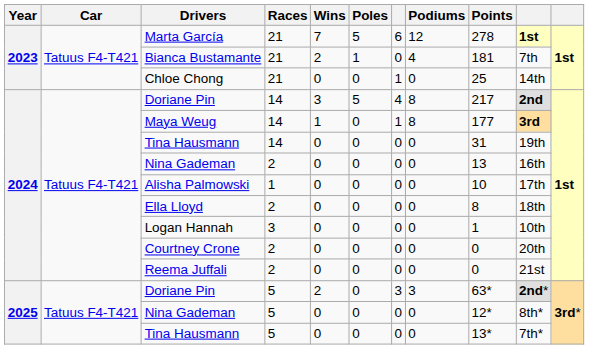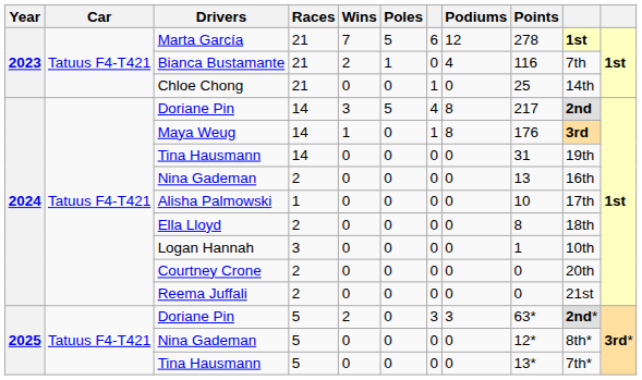 <table class="wikitable" style="font-size:85%;">
 <tr>
 <th>Year</th>
 <th>Car</th>
 <th>Drivers</th>
 <th>Races</th>
 <th>Wins</th>
 <th>Poles</th>
 <th></th>
 <th>Podiums</th>
 <th>Points</th>
 <th></th>
 <th></th>
 </tr>
 <tr>
 <th rowspan="3"><a href='#'>2023</a></th>
 <td rowspan="3"><a href='#'>Tatuus F4-T421</a></td>
 <td> <a href='#'>Marta García</a></td>
 <td>21</td>
 <td>7</td>
 <td>5</td>
 <td>6</td>
 <td>12</td>
 <td>278</td>
 <td style="background:#FFFFBF;"><strong>1st</strong></td>
 <td rowspan="3" style="background:#FFFFBF;"><strong>1st</strong></td>
 </tr>
 <tr>
 <td> <a href='#'>Bianca Bustamante</a></td>
 <td>21</td>
 <td>2</td>
 <td>1</td>
 <td>0</td>
 <td>4</td>
-<td>181</td>
+<td>116</td>
 <td>7th</td>
 </tr>
 <tr>
 <td> Chloe Chong</td>
 <td>21</td>
 <td>0</td>
 <td>0</td>
 <td>1</td>
 <td>0</td>
 <td>25</td>
 <td>14th</td>
 </tr>
 <tr>
 <th rowspan="9"><a href='#'>2024</a></th>
 <td rowspan="9"><a href='#'>Tatuus F4-T421</a></td>
 <td> <a href='#'>Doriane Pin</a></td>
 <td>14</td>
 <td>3</td>
 <td>5</td>
 <td>4</td>
 <td>8</td>
 <td>217</td>
 <td style="background:#DFDFDF;"><strong>2nd</strong></td>
 <td rowspan="9" style="background:#FFFFBF;"><strong>1st</strong></td>
 </tr>
 <tr>
 <td> <a href='#'>Maya Weug</a></td>
 <td>14</td>
 <td>1</td>
 <td>0</td>
 <td>1</td>
 <td>8</td>
-<td>177</td>
+<td>176</td>
 <td style="background:#FFDF9F;"><strong>3rd</strong></td>
 </tr>
 <tr>
 <td> <a href='#'>Tina Hausmann</a></td>
 <td>14</td>
 <td>0</td>
 <td>0</td>
 <td>0</td>
 <td>0</td>
 <td>31</td>
 <td>19th</td>
 </tr>
 <tr>
 <td> <a href='#'>Nina Gademan</a></td>
 <td>2</td>
 <td>0</td>
 <td>0</td>
 <td>0</td>
 <td>0</td>
 <td>13</td>
 <td>16th</td>
 </tr>
 <tr>
 <td> <a href='#'>Alisha Palmowski</a></td>
 <td>1</td>
 <td>0</td>
 <td>0</td>
 <td>0</td>
 <td>0</td>
 <td>10</td>
 <td>17th</td>
 </tr>
 <tr>
 <td> <a href='#'>Ella Lloyd</a></td>
 <td>2</td>
 <td>0</td>
 <td>0</td>
 <td>0</td>
 <td>0</td>
 <td>8</td>
 <td>18th</td>
 </tr>
 <tr>
 <td> Logan Hannah</td>
 <td>3</td>
 <td>0</td>
 <td>0</td>
 <td>0</td>
 <td>0</td>
 <td>1</td>
 <td>10th</td>
 </tr>
 <tr>
 <td> <a href='#'>Courtney Crone</a></td>
 <td>2</td>
 <td>0</td>
 <td>0</td>
 <td>0</td>
 <td>0</td>
 <td>0</td>
 <td>20th</td>
 </tr>
 <tr>
 <td> <a href='#'>Reema Juffali</a></td>
 <td>2</td>
 <td>0</td>
 <td>0</td>
 <td>0</td>
 <td>0</td>
 <td>0</td>
 <td>21st</td>
 </tr>
 <tr>
 <th rowspan="3"><a href='#'>2025</a></th>
 <td rowspan="3"><a href='#'>Tatuus F4-T421</a></td>
 <td> <a href='#'>Doriane Pin</a></td>
 <td>5</td>
 <td>2</td>
 <td>0</td>
 <td>3</td>
 <td>3</td>
 <td>63*</td>
 <td style="background:#DFDFDF;"><strong>2nd</strong>*</td>
 <td rowspan="3" style="background:#FFDF9F;"><strong>3rd</strong>*</td>
 </tr>
 <tr>
 <td> <a href='#'>Nina Gademan</a></td>
 <td>5</td>
 <td>0</td>
 <td>0</td>
 <td>0</td>
 <td>0</td>
 <td>12*</td>
 <td>8th*</td>
 </tr>
 <tr>
 <td> <a href='#'>Tina Hausmann</a></td>
 <td>5</td>
 <td>0</td>
 <td>0</td>
 <td>0</td>
 <td>0</td>
 <td>13*</td>
 <td>7th*</td>
 </tr>
 </table>
